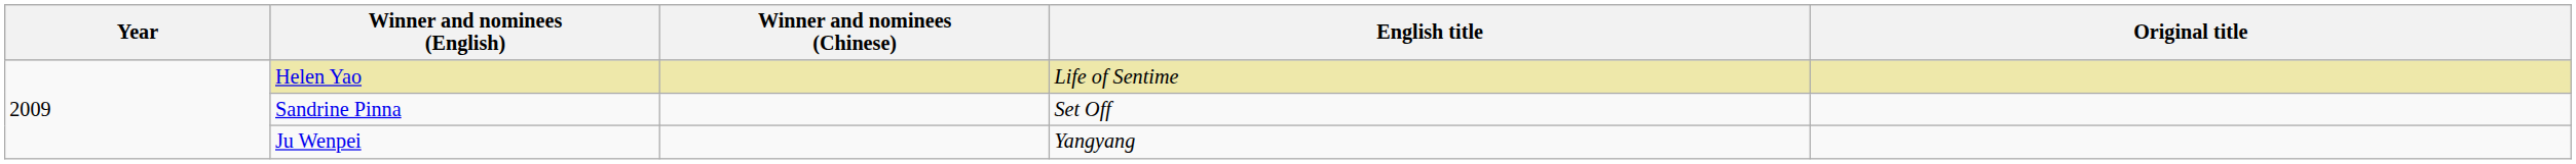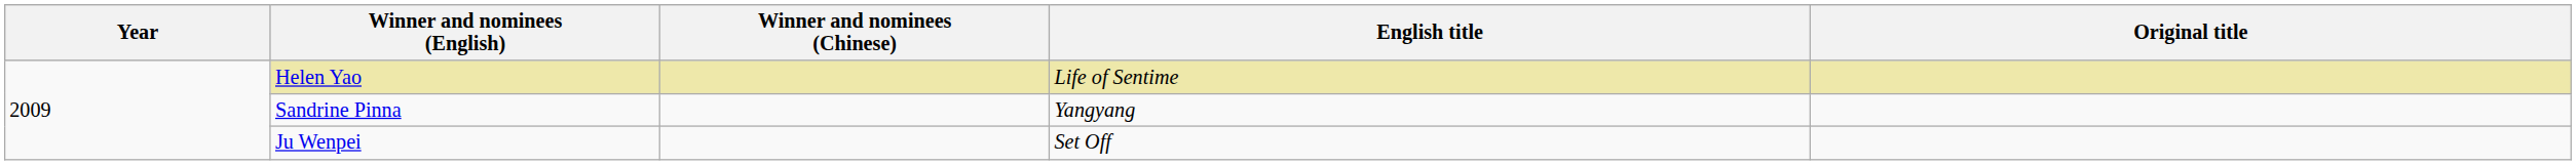 <table class="wikitable" style="width:100%;">
 <tr style="background:#bebebe">
 <th width="100"><strong>Year</strong></th>
 <th width="150"><strong>Winner and nominees<br>(English)</strong></th>
 <th width="150"><strong>Winner and nominees<br>(Chinese)</strong></th>
 <th width="300"><strong>English title</strong></th>
 <th width="300"><strong>Original title</strong></th>
 </tr>
 <tr>
 <td rowspan="3">2009</td>
 <td style="background:#EEE8AA;"><a href='#'>Helen Yao</a></td>
 <td style="background:#EEE8AA;"></td>
 <td style="background:#EEE8AA;"><em>Life of Sentime</em></td>
 <td style="background:#EEE8AA;"></td>
 </tr>
 <tr>
 <td><a href='#'>Sandrine Pinna</a></td>
 <td></td>
-<td><em>Set Off</em></td>
+<td><em>Yangyang</em></td>
 <td></td>
 </tr>
 <tr>
 <td><a href='#'>Ju Wenpei</a></td>
 <td></td>
-<td><em>Yangyang</em></td>
+<td><em>Set Off</em></td>
 <td></td>
 </tr>
 </table>
